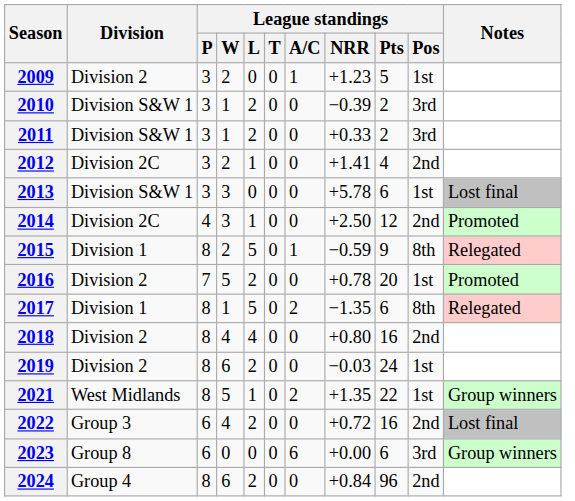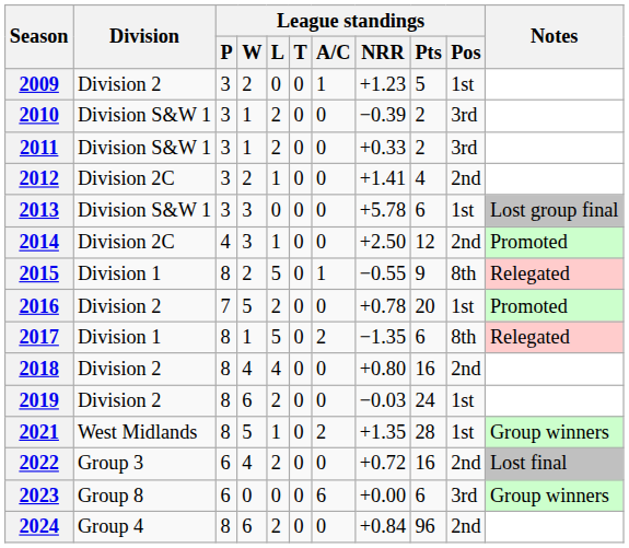 <table class="wikitable sortable">
 <tr>
 <th scope="col" rowspan="2">Season</th>
 <th scope="col" rowspan="2">Division</th>
 <th scope="col" colspan="8">League standings</th>
 <th scope="col" rowspan="2">Notes</th>
 </tr>
 <tr>
 <th scope="col">P</th>
 <th scope="col">W</th>
 <th scope="col">L</th>
 <th scope="col">T</th>
 <th scope="col">A/C</th>
 <th scope="col">NRR</th>
 <th scope="col">Pts</th>
 <th scope="col">Pos</th>
 </tr>
 <tr>
 <th scope="row"><a href='#'>2009</a></th>
 <td>Division 2</td>
 <td>3</td>
 <td>2</td>
 <td>0</td>
 <td>0</td>
 <td>1</td>
 <td>+1.23</td>
 <td>5</td>
 <td>1st</td>
 <td style="background: white;"></td>
 </tr>
 <tr>
 <th scope="row"><a href='#'>2010</a></th>
 <td>Division S&W 1</td>
 <td>3</td>
 <td>1</td>
 <td>2</td>
 <td>0</td>
 <td>0</td>
 <td>−0.39</td>
 <td>2</td>
 <td>3rd</td>
 <td style="background: white;"></td>
 </tr>
 <tr>
 <th scope="row"><a href='#'>2011</a></th>
 <td>Division S&W 1</td>
 <td>3</td>
 <td>1</td>
 <td>2</td>
 <td>0</td>
 <td>0</td>
 <td>+0.33</td>
 <td>2</td>
 <td>3rd</td>
 <td style="background: white;"></td>
 </tr>
 <tr>
 <th scope="row"><a href='#'>2012</a></th>
 <td>Division 2C</td>
 <td>3</td>
 <td>2</td>
 <td>1</td>
 <td>0</td>
 <td>0</td>
 <td>+1.41</td>
 <td>4</td>
 <td>2nd</td>
 <td style="background: white;"></td>
 </tr>
 <tr>
 <th scope="row"><a href='#'>2013</a></th>
 <td>Division S&W 1</td>
 <td>3</td>
 <td>3</td>
 <td>0</td>
 <td>0</td>
 <td>0</td>
 <td>+5.78</td>
 <td>6</td>
 <td>1st</td>
-<td style="background: silver;">Lost final</td>
+<td style="background: silver;">Lost group final</td>
 </tr>
 <tr>
 <th scope="row"><a href='#'>2014</a></th>
 <td>Division 2C</td>
 <td>4</td>
 <td>3</td>
 <td>1</td>
 <td>0</td>
 <td>0</td>
 <td>+2.50</td>
 <td>12</td>
 <td>2nd</td>
 <td style="background: #cfc;">Promoted</td>
 </tr>
 <tr>
 <th scope="row"><a href='#'>2015</a></th>
 <td>Division 1</td>
 <td>8</td>
 <td>2</td>
 <td>5</td>
 <td>0</td>
 <td>1</td>
-<td>−0.59</td>
+<td>−0.55</td>
 <td>9</td>
 <td>8th</td>
 <td style="background: #ffcccc;">Relegated</td>
 </tr>
 <tr>
 <th scope="row"><a href='#'>2016</a></th>
 <td>Division 2</td>
 <td>7</td>
 <td>5</td>
 <td>2</td>
 <td>0</td>
 <td>0</td>
 <td>+0.78</td>
 <td>20</td>
 <td>1st</td>
 <td style="background: #cfc;">Promoted</td>
 </tr>
 <tr>
 <th scope="row"><a href='#'>2017</a></th>
 <td>Division 1</td>
 <td>8</td>
 <td>1</td>
 <td>5</td>
 <td>0</td>
 <td>2</td>
 <td>−1.35</td>
 <td>6</td>
 <td>8th</td>
 <td style="background: #ffcccc;">Relegated</td>
 </tr>
 <tr>
 <th scope="row"><a href='#'>2018</a></th>
 <td>Division 2</td>
 <td>8</td>
 <td>4</td>
 <td>4</td>
 <td>0</td>
 <td>0</td>
 <td>+0.80</td>
 <td>16</td>
 <td>2nd</td>
 <td style="background: white;"></td>
 </tr>
 <tr>
 <th scope="row"><a href='#'>2019</a></th>
 <td>Division 2</td>
 <td>8</td>
 <td>6</td>
 <td>2</td>
 <td>0</td>
 <td>0</td>
 <td>−0.03</td>
 <td>24</td>
 <td>1st</td>
 <td style="background: white;"></td>
 </tr>
 <tr>
 <th scope="row"><a href='#'>2021</a></th>
 <td>West Midlands</td>
 <td>8</td>
 <td>5</td>
 <td>1</td>
 <td>0</td>
 <td>2</td>
 <td>+1.35</td>
-<td>22</td>
+<td>28</td>
 <td>1st</td>
 <td style="background: #cfc;">Group winners</td>
 </tr>
 <tr>
 <th scope="row"><a href='#'>2022</a></th>
 <td>Group 3</td>
 <td>6</td>
 <td>4</td>
 <td>2</td>
 <td>0</td>
 <td>0</td>
 <td>+0.72</td>
 <td>16</td>
 <td>2nd</td>
 <td style="background: silver;">Lost final</td>
 </tr>
 <tr>
 <th scope="row"><a href='#'>2023</a></th>
 <td>Group 8</td>
 <td>6</td>
 <td>0</td>
 <td>0</td>
 <td>0</td>
 <td>6</td>
 <td>+0.00</td>
 <td>6</td>
 <td>3rd</td>
 <td style="background: #cfc;">Group winners</td>
 </tr>
 <tr>
 <th scope="row"><a href='#'>2024</a></th>
 <td>Group 4</td>
 <td>8</td>
 <td>6</td>
 <td>2</td>
 <td>0</td>
 <td>0</td>
 <td>+0.84</td>
 <td>96</td>
 <td>2nd</td>
 <td style="background: white;"></td>
 </tr>
 </table>
